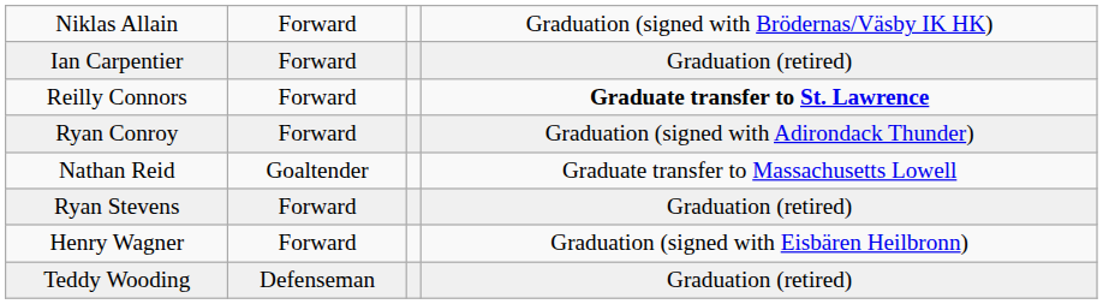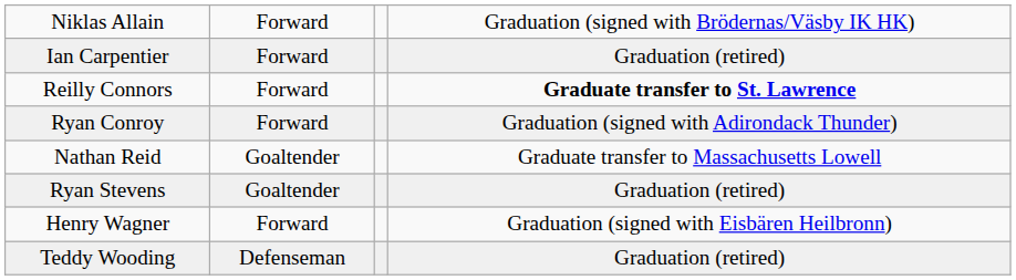 <table class="wikitable" width="60%">
 <tr align="center" bgcolor="">
 <td>Niklas Allain</td>
 <td>Forward</td>
 <td></td>
 <td>Graduation (signed with <a href='#'>Brödernas/Väsby IK HK</a>)</td>
 </tr>
 <tr align="center" bgcolor="f0f0f0">
 <td>Ian Carpentier</td>
 <td>Forward</td>
 <td></td>
 <td>Graduation (retired)</td>
 </tr>
 <tr align="center" bgcolor="">
 <td>Reilly Connors</td>
 <td>Forward</td>
 <td></td>
 <td><strong>Graduate transfer to <a href='#'>St. Lawrence</a></strong></td>
 </tr>
 <tr align="center" bgcolor="f0f0f0">
 <td>Ryan Conroy</td>
 <td>Forward</td>
 <td></td>
 <td>Graduation (signed with <a href='#'>Adirondack Thunder</a>)</td>
 </tr>
 <tr align="center" bgcolor="">
 <td>Nathan Reid</td>
 <td>Goaltender</td>
 <td></td>
 <td>Graduate transfer to <a href='#'>Massachusetts Lowell</a></td>
 </tr>
 <tr align="center" bgcolor="f0f0f0">
 <td>Ryan Stevens</td>
-<td>Forward</td>
+<td>Goaltender</td>
 <td></td>
 <td>Graduation (retired)</td>
 </tr>
 <tr align="center" bgcolor="">
 <td>Henry Wagner</td>
 <td>Forward</td>
 <td></td>
 <td>Graduation (signed with <a href='#'>Eisbären Heilbronn</a>)</td>
 </tr>
 <tr align="center" bgcolor="f0f0f0">
 <td>Teddy Wooding</td>
 <td>Defenseman</td>
 <td></td>
 <td>Graduation (retired)</td>
 </tr>
 </table>
